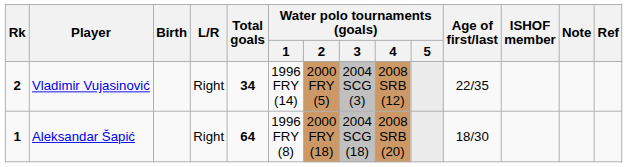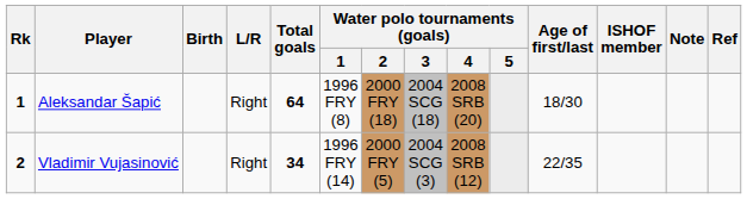 <table class="wikitable sortable" style="text-align: center; font-size: 90%; margin-left: 1em;">
 <tr>
 <th rowspan="2">Rk</th>
 <th rowspan="2">Player</th>
 <th rowspan="2">Birth</th>
 <th rowspan="2">L/R</th>
 <th rowspan="2">Total<br>goals</th>
 <th colspan="5">Water polo tournaments<br>(goals)</th>
 <th rowspan="2">Age of<br>first/last</th>
 <th rowspan="2">ISHOF<br>member</th>
 <th rowspan="2">Note</th>
 <th rowspan="2" class="unsortable">Ref</th>
 </tr>
 <tr>
 <th>1</th>
 <th style="width: 2em;" class="unsortable">2</th>
 <th style="width: 2em;" class="unsortable">3</th>
 <th style="width: 2em;" class="unsortable">4</th>
 <th style="width: 2em;" class="unsortable">5</th>
 </tr>
 <tr>
+<td><strong>1</strong></td>
+<td style="text-align: left;" data-sort-value="Šapić, Aleksandar"><a href='#'>Aleksandar Šapić</a></td>
+<td></td>
+<td>Right</td>
+<td><strong>64</strong></td>
+<td>1996<br>FRY<br>(8)</td>
+<td style="background-color: #cc9966;">2000<br>FRY<br>(18)</td>
+<td style="background-color: silver;">2004<br>SCG<br>(18)</td>
+<td style="background-color: #cc9966;">2008<br>SRB<br>(20)</td>
+<td style="background-color: #ececec;"></td>
+<td>18/30</td>
+<td></td>
+<td style="text-align: left;"></td>
+<td></td>
+</tr>
+<tr>
 <td><strong>2</strong></td>
 <td style="text-align: left;" data-sort-value="Vujasinović, Vladimir"><a href='#'>Vladimir Vujasinović</a></td>
 <td></td>
 <td>Right</td>
 <td><strong>34</strong></td>
 <td>1996<br>FRY<br>(14)</td>
 <td style="background-color: #cc9966;">2000<br>FRY<br>(5)</td>
 <td style="background-color: silver;">2004<br>SCG<br>(3)</td>
 <td style="background-color: #cc9966;">2008<br>SRB<br>(12)</td>
 <td style="background-color: #ececec;"></td>
 <td>22/35</td>
 <td></td>
 <td style="text-align: left;"></td>
 <td></td>
 </tr>
-<tr>
-<td><strong>1</strong></td>
-<td style="text-align: left;" data-sort-value="Šapić, Aleksandar"><a href='#'>Aleksandar Šapić</a></td>
-<td></td>
-<td>Right</td>
-<td><strong>64</strong></td>
-<td>1996<br>FRY<br>(8)</td>
-<td style="background-color: #cc9966;">2000<br>FRY<br>(18)</td>
-<td style="background-color: silver;">2004<br>SCG<br>(18)</td>
-<td style="background-color: #cc9966;">2008<br>SRB<br>(20)</td>
-<td style="background-color: #ececec;"></td>
-<td>18/30</td>
-<td></td>
-<td style="text-align: left;"></td>
-<td></td>
-</tr>
 </table>
